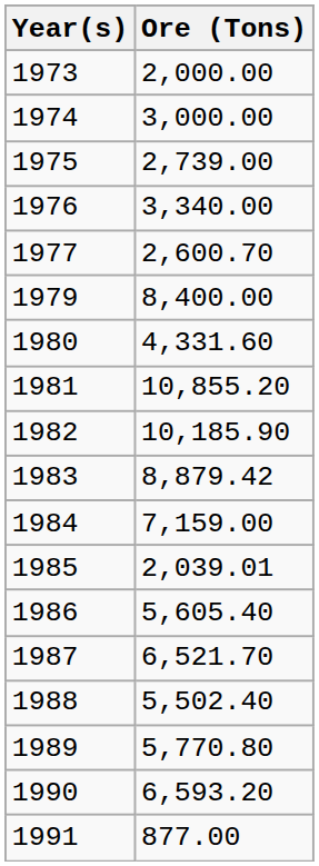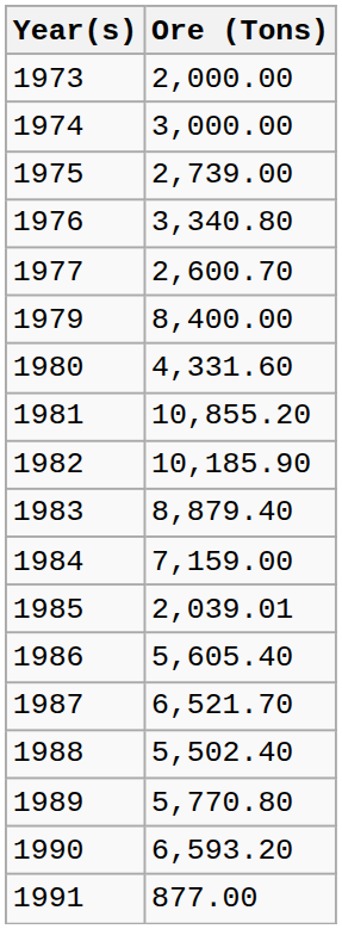 <table class="wikitable sortable mw-collapsible mw-collapsed">
 <tr>
 <th>Year(s)</th>
 <th>Ore (Tons)</th>
 </tr>
 <tr>
 <td>1973</td>
 <td>2,000.00</td>
 </tr>
 <tr>
 <td>1974</td>
 <td>3,000.00</td>
 </tr>
 <tr>
 <td>1975</td>
 <td>2,739.00</td>
 </tr>
 <tr>
 <td>1976</td>
-<td>3,340.00</td>
+<td>3,340.80</td>
 </tr>
 <tr>
 <td>1977</td>
 <td>2,600.70</td>
 </tr>
 <tr>
 <td>1979</td>
 <td>8,400.00</td>
 </tr>
 <tr>
 <td>1980</td>
 <td>4,331.60</td>
 </tr>
 <tr>
 <td>1981</td>
 <td>10,855.20</td>
 </tr>
 <tr>
 <td>1982</td>
 <td>10,185.90</td>
 </tr>
 <tr>
 <td>1983</td>
-<td>8,879.42</td>
+<td>8,879.40</td>
 </tr>
 <tr>
 <td>1984</td>
 <td>7,159.00</td>
 </tr>
 <tr>
 <td>1985</td>
 <td>2,039.01</td>
 </tr>
 <tr>
 <td>1986</td>
 <td>5,605.40</td>
 </tr>
 <tr>
 <td>1987</td>
 <td>6,521.70</td>
 </tr>
 <tr>
 <td>1988</td>
 <td>5,502.40</td>
 </tr>
 <tr>
 <td>1989</td>
 <td>5,770.80</td>
 </tr>
 <tr>
 <td>1990</td>
 <td>6,593.20</td>
 </tr>
 <tr>
 <td>1991</td>
 <td>877.00</td>
 </tr>
 </table>
